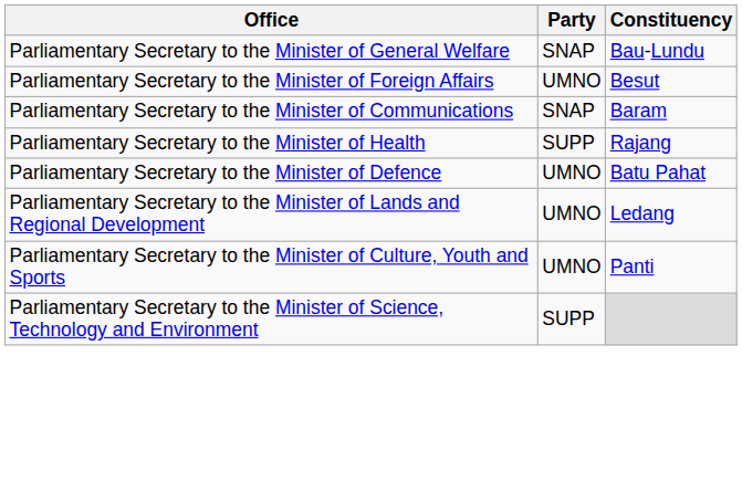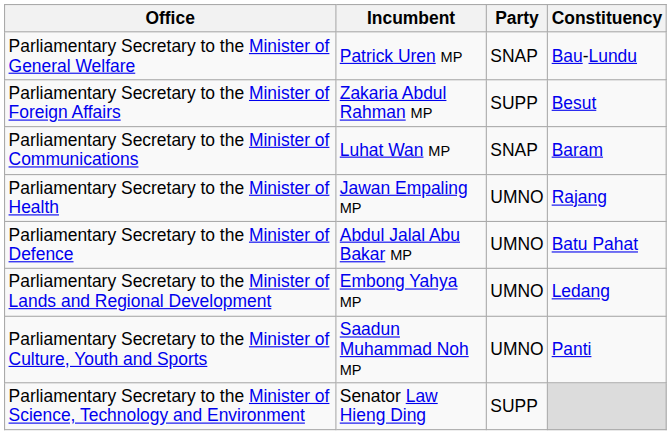 <table class="sortable wikitable">
 <tr>
 <th>Office</th>
+<th>Incumbent</th>
 <th>Party</th>
 <th>Constituency</th>
 </tr>
 <tr>
 <td>Parliamentary Secretary to the <a href='#'>Minister of General Welfare</a></td>
+<td><a href='#'>Patrick Uren</a> <small>MP</small></td>
 <td>SNAP</td>
 <td><a href='#'>Bau</a>-<a href='#'>Lundu</a></td>
 </tr>
 <tr>
 <td>Parliamentary Secretary to the <a href='#'>Minister of Foreign Affairs</a></td>
-<td>UMNO</td>
+<td><a href='#'>Zakaria Abdul Rahman</a> <small>MP</small></td>
+<td>SUPP</td>
 <td><a href='#'>Besut</a></td>
 </tr>
 <tr>
 <td>Parliamentary Secretary to the <a href='#'>Minister of Communications</a></td>
+<td><a href='#'>Luhat Wan</a> <small>MP</small></td>
 <td>SNAP</td>
 <td><a href='#'>Baram</a></td>
 </tr>
 <tr>
 <td>Parliamentary Secretary to the <a href='#'>Minister of Health</a></td>
-<td>SUPP</td>
+<td><a href='#'>Jawan Empaling</a> <small>MP</small></td>
+<td>UMNO</td>
 <td><a href='#'>Rajang</a></td>
 </tr>
 <tr>
 <td>Parliamentary Secretary to the <a href='#'>Minister of Defence</a></td>
+<td><a href='#'>Abdul Jalal Abu Bakar</a> <small>MP</small></td>
 <td>UMNO</td>
 <td><a href='#'>Batu Pahat</a></td>
 </tr>
 <tr>
 <td>Parliamentary Secretary to the <a href='#'>Minister of Lands and Regional Development</a></td>
+<td><a href='#'>Embong Yahya</a> <small>MP</small></td>
 <td>UMNO</td>
 <td><a href='#'>Ledang</a></td>
 </tr>
 <tr>
 <td>Parliamentary Secretary to the <a href='#'>Minister of Culture, Youth and Sports</a></td>
+<td><a href='#'>Saadun Muhammad Noh</a> <small>MP</small></td>
 <td>UMNO</td>
 <td><a href='#'>Panti</a></td>
 </tr>
 <tr>
 <td>Parliamentary Secretary to the <a href='#'>Minister of Science, Technology and Environment</a></td>
+<td>Senator <a href='#'>Law Hieng Ding</a></td>
 <td>SUPP</td>
 <td bgcolor=dcdcdc></td>
 </tr>
 </table>
